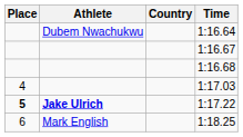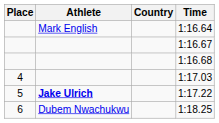 <table class="wikitable">
 <tr>
 <th>Place</th>
 <th>Athlete</th>
 <th>Country</th>
 <th>Time</th>
 </tr>
 <tr>
 <td align=center></td>
-<td><a href='#'>Dubem Nwachukwu</a></td>
+<td><a href='#'>Mark English</a></td>
 <td></td>
 <td>1:16.64</td>
 </tr>
 <tr>
 <td align=center></td>
 <td></td>
 <td></td>
 <td>1:16.67</td>
 </tr>
 <tr>
 <td align=center></td>
 <td></td>
 <td></td>
 <td>1:16.68</td>
 </tr>
 <tr>
 <td align=center>4</td>
 <td></td>
 <td></td>
 <td>1:17.03</td>
 </tr>
 <tr>
-<td align=center><strong>5</strong></td>
+<td align=center>5</td>
 <td><strong><a href='#'>Jake Ulrich</a></strong></td>
 <td></td>
 <td>1:17.22</td>
 </tr>
 <tr>
 <td align=center>6</td>
-<td><a href='#'>Mark English</a></td>
+<td><a href='#'>Dubem Nwachukwu</a></td>
 <td></td>
 <td>1:18.25</td>
 </tr>
 </table>
